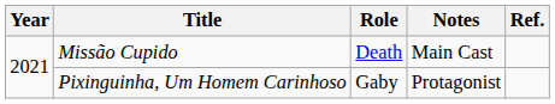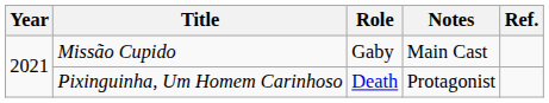 <table class="wikitable">
 <tr>
 <th>Year</th>
 <th>Title</th>
 <th>Role</th>
 <th>Notes</th>
 <th>Ref.</th>
 </tr>
 <tr>
 <td rowspan="2">2021</td>
 <td><em>Missão Cupido</em></td>
-<td><a href='#'>Death</a></td>
+<td>Gaby</td>
 <td>Main Cast</td>
 <td></td>
 </tr>
 <tr>
 <td><em>Pixinguinha, Um Homem Carinhoso</em></td>
-<td>Gaby</td>
+<td><a href='#'>Death</a></td>
 <td>Protagonist</td>
 <td></td>
 </tr>
 </table>
